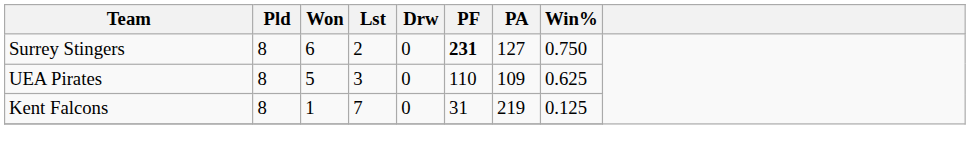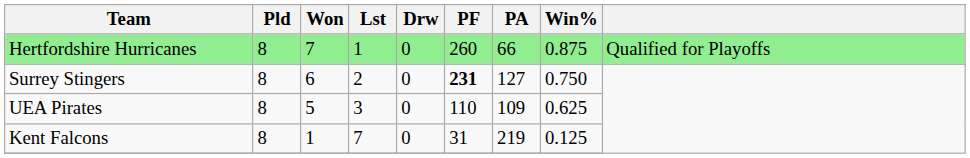 <table class="wikitable" width=65%">
 <tr>
 <th width=26%>Team</th>
 <th width=5%>Pld</th>
 <th width=5%>Won</th>
 <th width=5%>Lst</th>
 <th width=5%>Drw</th>
 <th width=5%>PF</th>
 <th width=5%>PA</th>
 <th width=6%>Win%</th>
 <th width=38%></th>
+</tr>
+<tr style="background:lightgreen">
+<td>Hertfordshire Hurricanes</td>
+<td>8</td>
+<td>7</td>
+<td>1</td>
+<td>0</td>
+<td>260</td>
+<td>66</td>
+<td>0.875</td>
+<td>Qualified for Playoffs</td>
 </tr>
 <tr>
 <td>Surrey Stingers</td>
 <td>8</td>
 <td>6</td>
 <td>2</td>
 <td>0</td>
 <td><strong>231</strong></td>
 <td>127</td>
 <td>0.750</td>
 </tr>
 <tr>
 <td>UEA Pirates</td>
 <td>8</td>
 <td>5</td>
 <td>3</td>
 <td>0</td>
 <td>110</td>
 <td>109</td>
 <td>0.625</td>
 </tr>
 <tr>
 <td>Kent Falcons</td>
 <td>8</td>
 <td>1</td>
 <td>7</td>
 <td>0</td>
 <td>31</td>
 <td>219</td>
 <td>0.125</td>
 </tr>
 <tr>
 </tr>
 </table>
